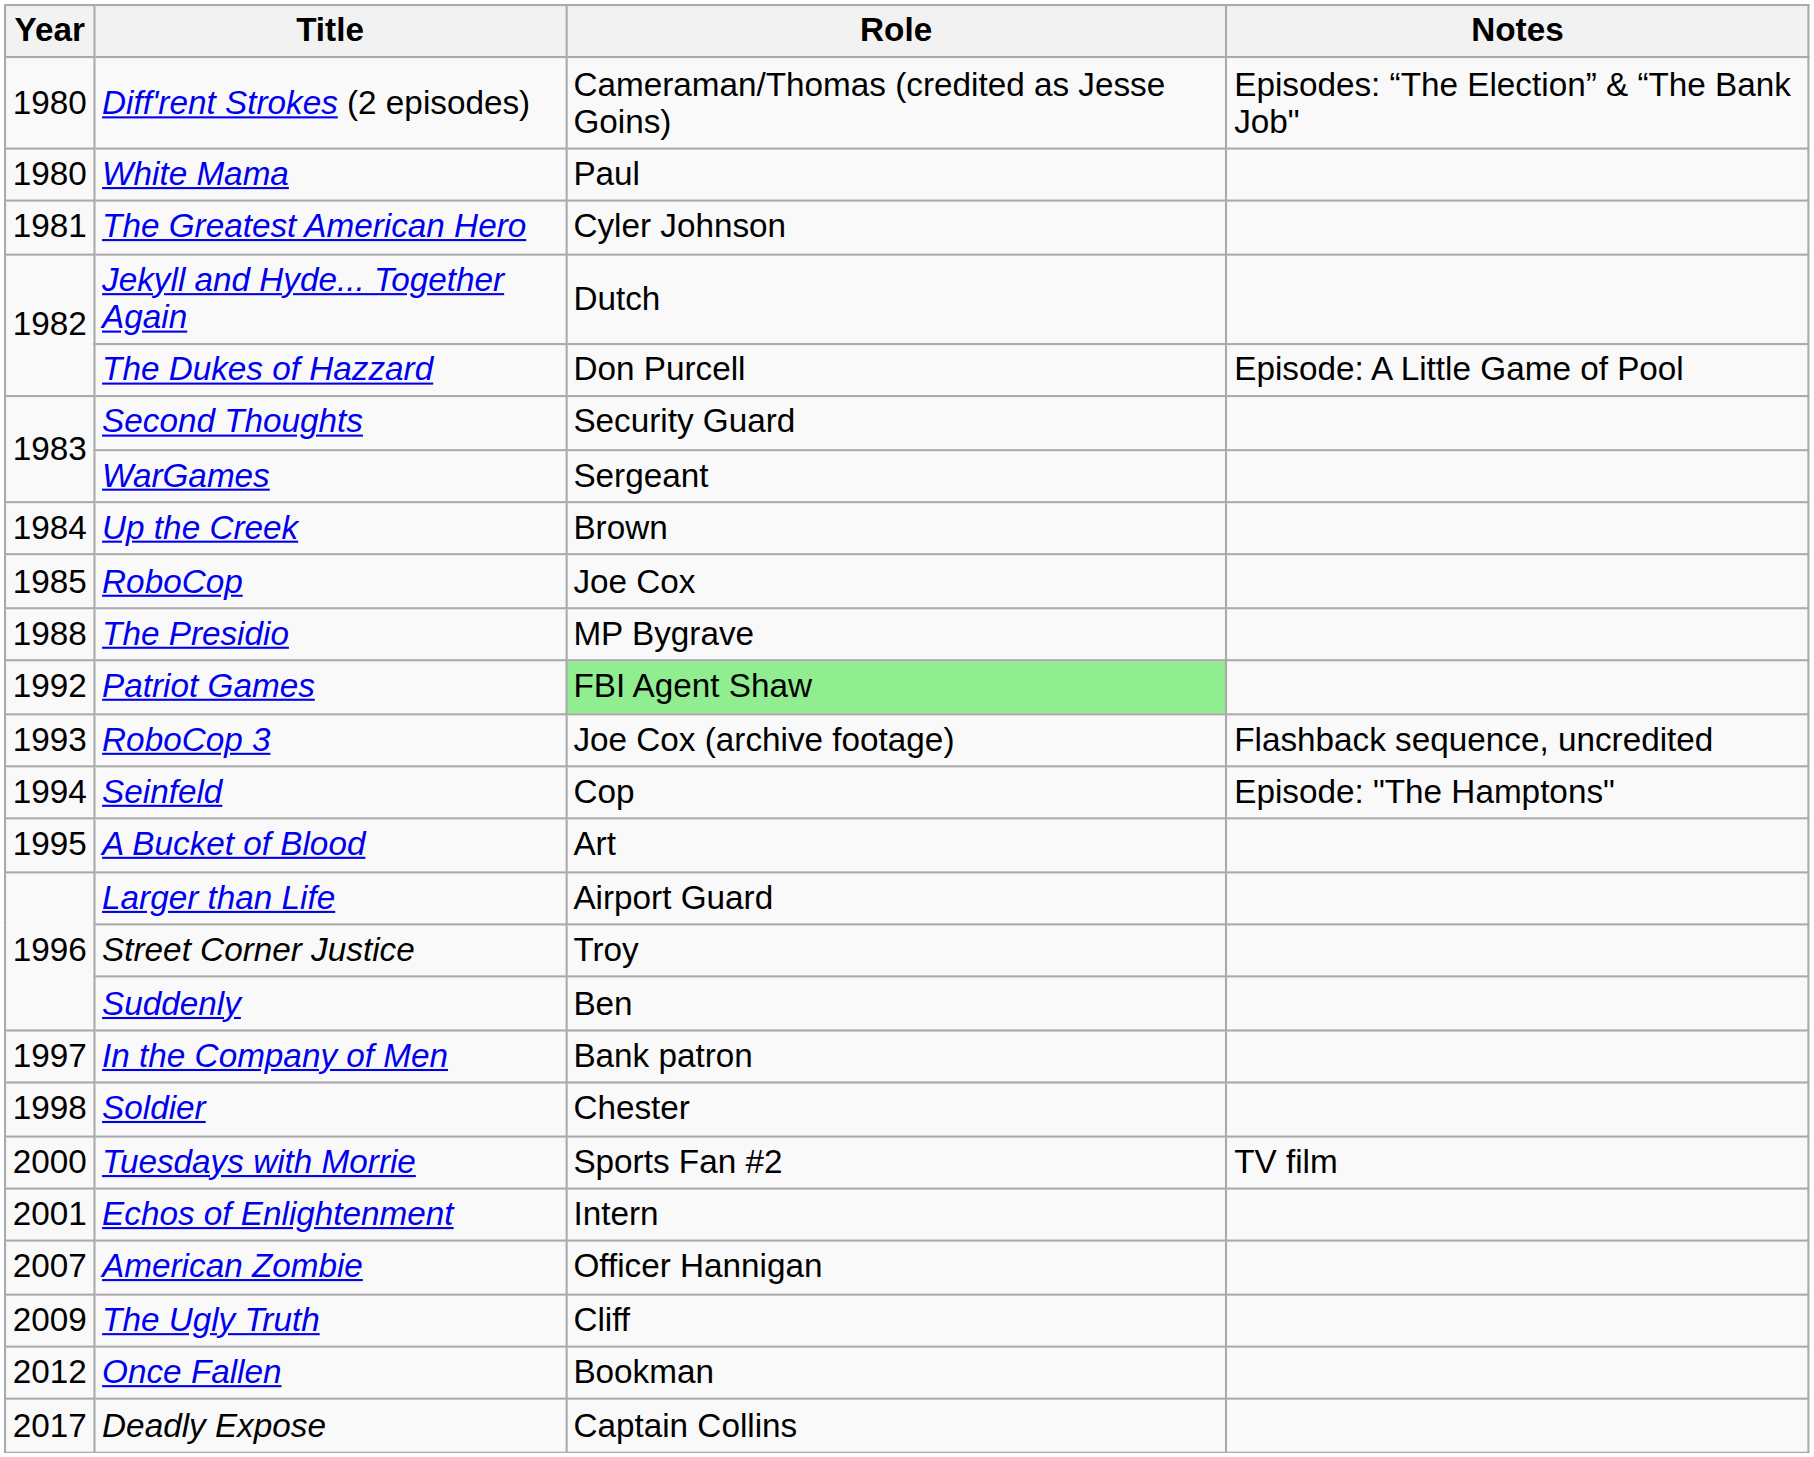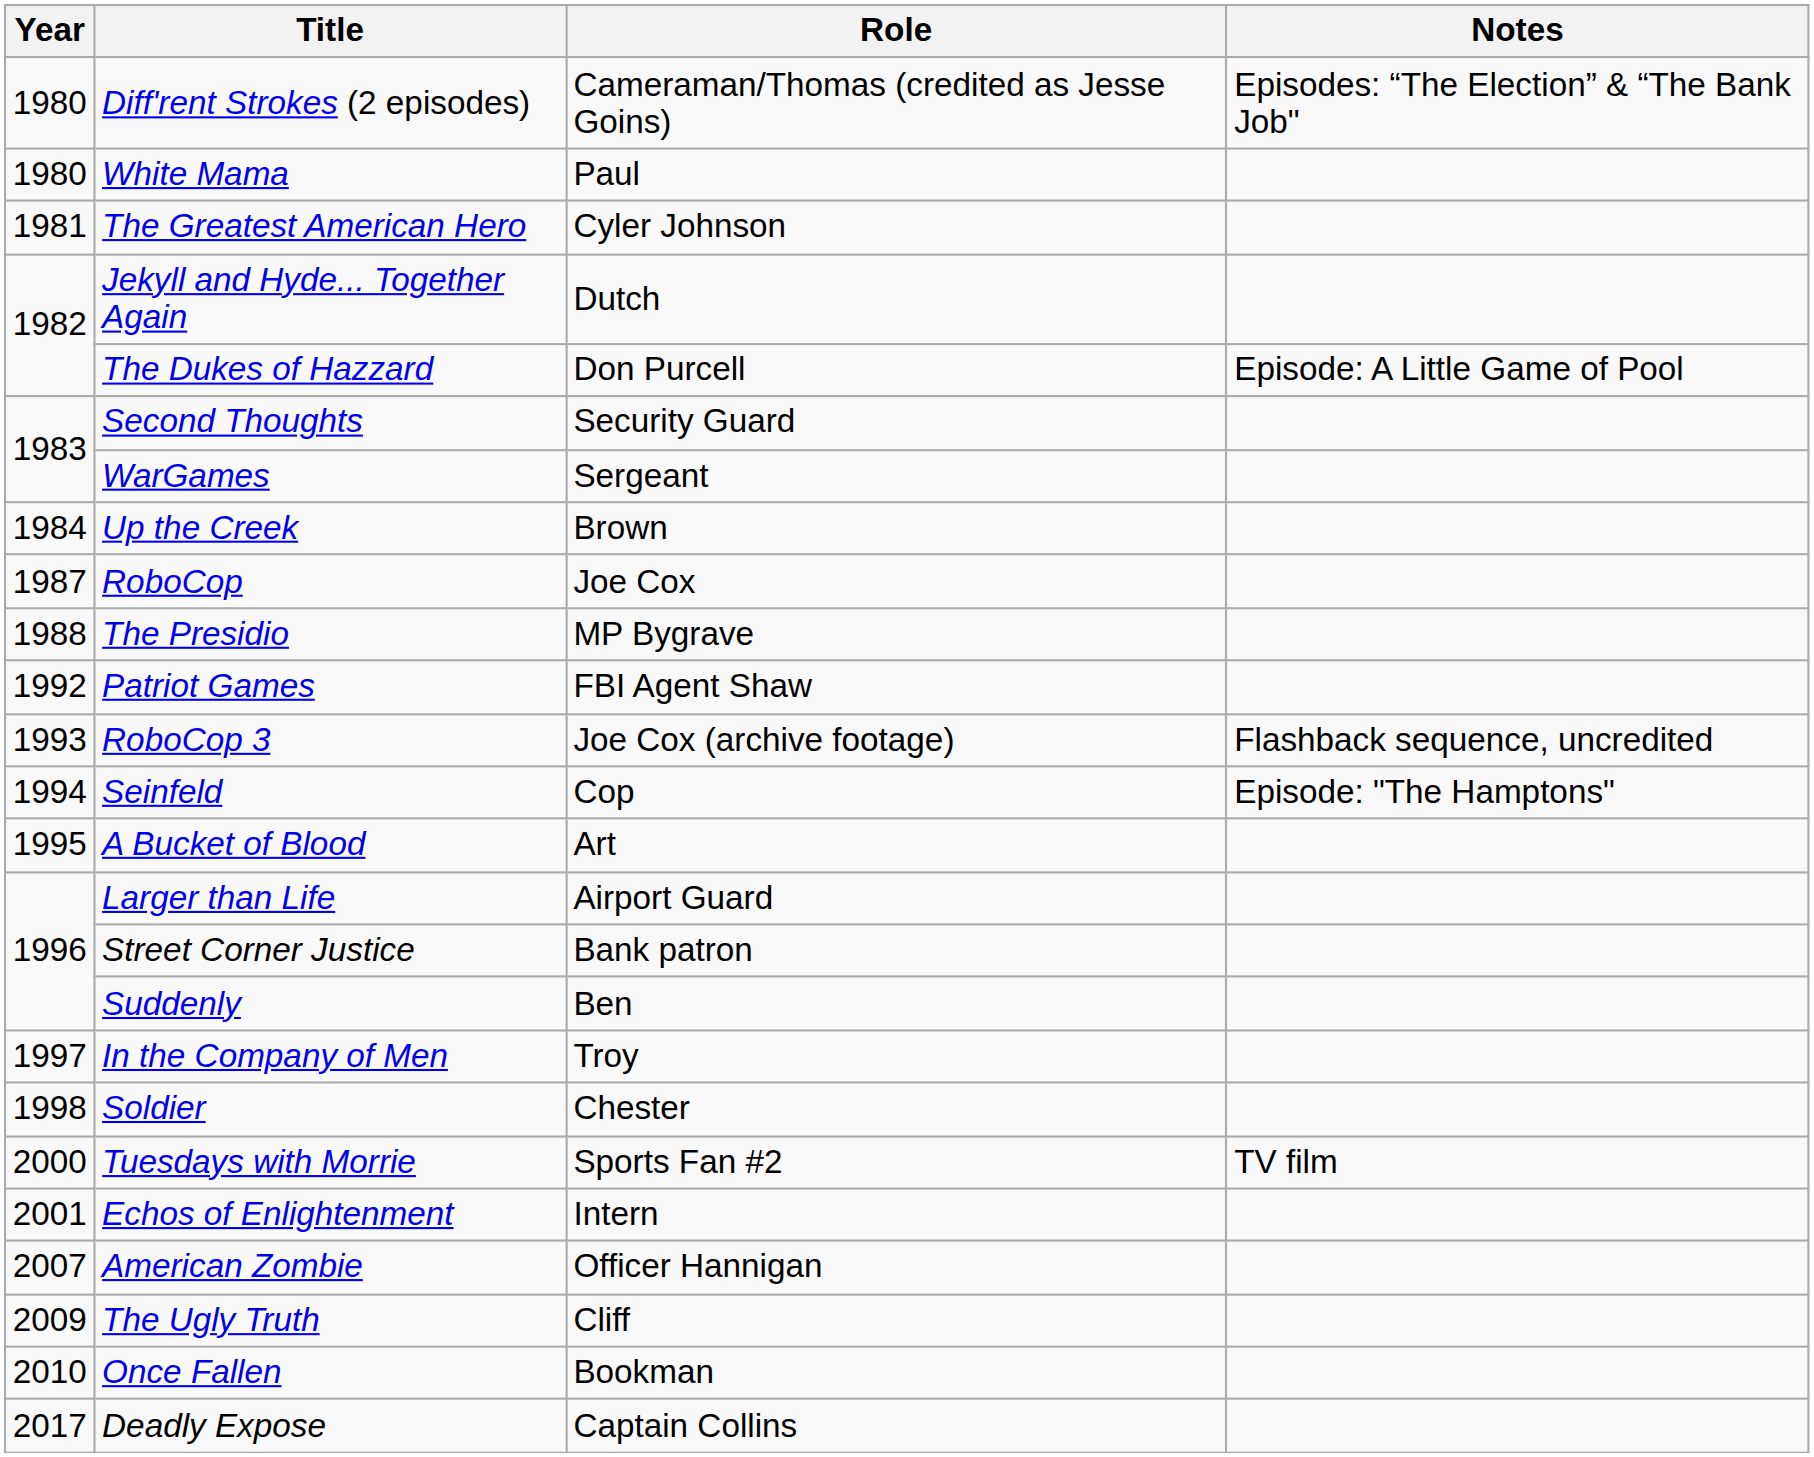 <table class="wikitable sortable">
 <tr>
 <th>Year</th>
 <th>Title</th>
 <th>Role</th>
 <th class = "unsortable">Notes</th>
 </tr>
 <tr>
 <td>1980</td>
 <td><em><a href='#'>Diff'rent Strokes</a></em> (2 episodes)</td>
 <td>Cameraman/Thomas (credited as Jesse Goins)</td>
 <td>Episodes: “The Election” & “The Bank Job"</td>
 </tr>
 <tr>
 <td>1980</td>
 <td><em><a href='#'>White Mama</a></em></td>
 <td>Paul</td>
 <td></td>
 </tr>
 <tr>
 <td>1981</td>
 <td><em><a href='#'>The Greatest American Hero</a></em></td>
 <td>Cyler Johnson</td>
 <td></td>
 </tr>
 <tr>
 <td rowspan=2>1982</td>
 <td><em><a href='#'>Jekyll and Hyde... Together Again</a></em></td>
 <td>Dutch</td>
 <td></td>
 </tr>
 <tr>
 <td><em><a href='#'>The Dukes of Hazzard</a></em></td>
 <td>Don Purcell</td>
 <td>Episode: A Little Game of Pool</td>
 </tr>
 <tr>
 <td rowspan=2>1983</td>
 <td><em><a href='#'>Second Thoughts</a></em></td>
 <td>Security Guard</td>
 <td></td>
 </tr>
 <tr>
 <td><em><a href='#'>WarGames</a></em></td>
 <td>Sergeant</td>
 <td></td>
 </tr>
 <tr>
 <td>1984</td>
 <td><em><a href='#'>Up the Creek</a></em></td>
 <td>Brown</td>
 <td></td>
 </tr>
 <tr>
-<td>1985</td>
+<td>1987</td>
 <td><em><a href='#'>RoboCop</a></em></td>
 <td>Joe Cox</td>
 <td></td>
 </tr>
 <tr>
 <td>1988</td>
 <td><em><a href='#'>The Presidio</a></em></td>
 <td>MP Bygrave</td>
 <td></td>
 </tr>
 <tr>
 <td>1992</td>
 <td><em><a href='#'>Patriot Games</a></em></td>
-<td style="background: lightgreen;">FBI Agent Shaw</td>
+<td>FBI Agent Shaw</td>
 <td></td>
 </tr>
 <tr>
 <td>1993</td>
 <td><em><a href='#'>RoboCop 3</a></em></td>
 <td>Joe Cox (archive footage)</td>
 <td>Flashback sequence, uncredited</td>
 </tr>
 <tr>
 <td>1994</td>
 <td><em><a href='#'>Seinfeld</a></em></td>
 <td>Cop</td>
 <td>Episode: "The Hamptons"</td>
 </tr>
 <tr>
 <td>1995</td>
 <td><em><a href='#'>A Bucket of Blood</a></em></td>
 <td>Art</td>
 <td></td>
 </tr>
 <tr>
 <td rowspan=3>1996</td>
 <td><em><a href='#'>Larger than Life</a></em></td>
 <td>Airport Guard</td>
 <td></td>
 </tr>
 <tr>
 <td><em>Street Corner Justice</em></td>
-<td>Troy</td>
+<td>Bank patron</td>
 <td></td>
 </tr>
 <tr>
 <td><em><a href='#'>Suddenly</a></em></td>
 <td>Ben</td>
 <td></td>
 </tr>
 <tr>
 <td>1997</td>
 <td><em><a href='#'>In the Company of Men</a></em></td>
-<td>Bank patron</td>
+<td>Troy</td>
 <td></td>
 </tr>
 <tr>
 <td>1998</td>
 <td><em><a href='#'>Soldier</a></em></td>
 <td>Chester</td>
 <td></td>
 </tr>
 <tr>
 <td>2000</td>
 <td><em><a href='#'>Tuesdays with Morrie</a></em></td>
 <td>Sports Fan #2</td>
 <td>TV film</td>
 </tr>
 <tr>
 <td>2001</td>
 <td><em><a href='#'>Echos of Enlightenment</a></em></td>
 <td>Intern</td>
 <td></td>
 </tr>
 <tr>
 <td>2007</td>
 <td><em><a href='#'>American Zombie</a></em></td>
 <td>Officer Hannigan</td>
 <td></td>
 </tr>
 <tr>
 <td>2009</td>
 <td><em><a href='#'>The Ugly Truth</a></em></td>
 <td>Cliff</td>
 <td></td>
 </tr>
 <tr>
-<td>2012</td>
+<td>2010</td>
 <td><em><a href='#'>Once Fallen</a></em></td>
 <td>Bookman</td>
 <td></td>
 </tr>
 <tr>
 <td>2017</td>
 <td><em>Deadly Expose</em></td>
 <td>Captain Collins</td>
 <td></td>
 </tr>
 </table>
